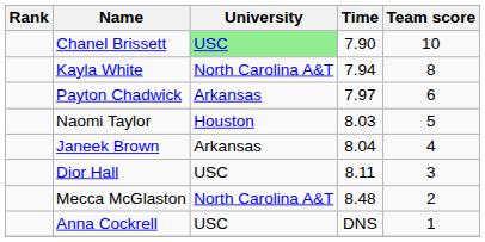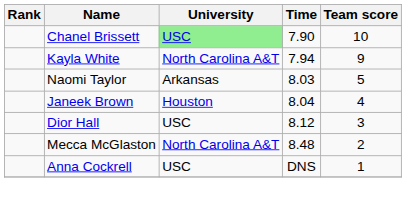 <table class="wikitable sortable" style="text-align:center">
 <tr>
 <th>Rank</th>
 <th>Name</th>
 <th>University</th>
 <th>Time</th>
 <th>Team score</th>
 </tr>
 <tr>
 <td></td>
 <td align=left><a href='#'>Chanel Brissett</a></td>
 <td align=left style="background: lightgreen;"><a href='#'>USC</a></td>
 <td>7.90</td>
 <td>10</td>
 </tr>
 <tr>
 <td></td>
 <td align=left><a href='#'>Kayla White</a></td>
 <td align="left"><a href='#'>North Carolina A&T</a></td>
 <td>7.94</td>
-<td>8</td>
-</tr>
-<tr>
-<td></td>
-<td align=left><a href='#'>Payton Chadwick</a></td>
-<td align="left"><a href='#'>Arkansas</a></td>
-<td>7.97</td>
-<td>6</td>
+<td>9</td>
 </tr>
 <tr>
 <td></td>
 <td align=left>Naomi Taylor</td>
-<td align=left><a href='#'>Houston</a></td>
+<td align=left>Arkansas</td>
 <td>8.03</td>
 <td>5</td>
 </tr>
 <tr>
 <td></td>
 <td align=left><a href='#'>Janeek Brown</a> </td>
-<td align=left>Arkansas</td>
+<td align=left><a href='#'>Houston</a></td>
 <td>8.04</td>
 <td>4</td>
 </tr>
 <tr>
 <td></td>
 <td align=left><a href='#'>Dior Hall</a></td>
 <td align=left>USC</td>
-<td>8.11</td>
+<td>8.12</td>
 <td>3</td>
 </tr>
 <tr>
 <td></td>
 <td align=left>Mecca McGlaston</td>
 <td align="left"><a href='#'>North Carolina A&T</a></td>
 <td>8.48</td>
 <td>2</td>
 </tr>
 <tr>
 <td></td>
 <td align=left><a href='#'>Anna Cockrell</a></td>
 <td align="left">USC</td>
 <td>DNS</td>
 <td>1</td>
 </tr>
 <tr>
 </tr>
 </table>
